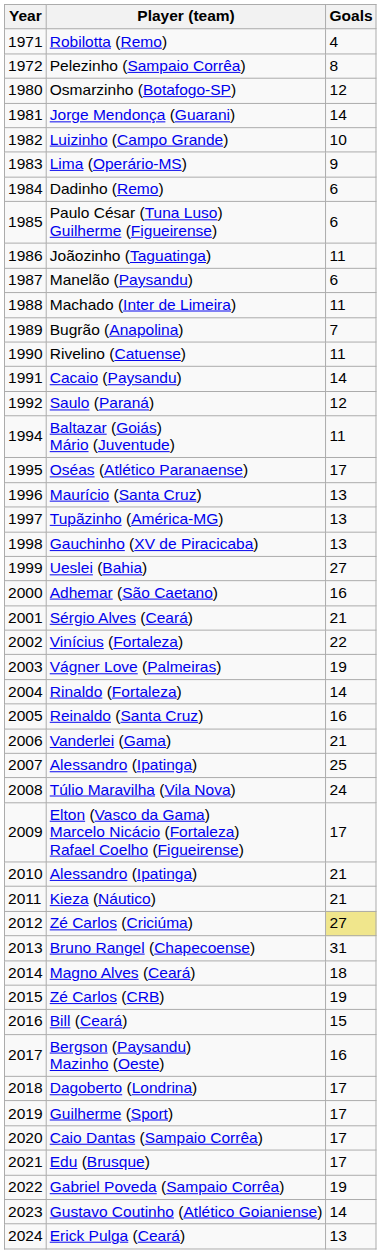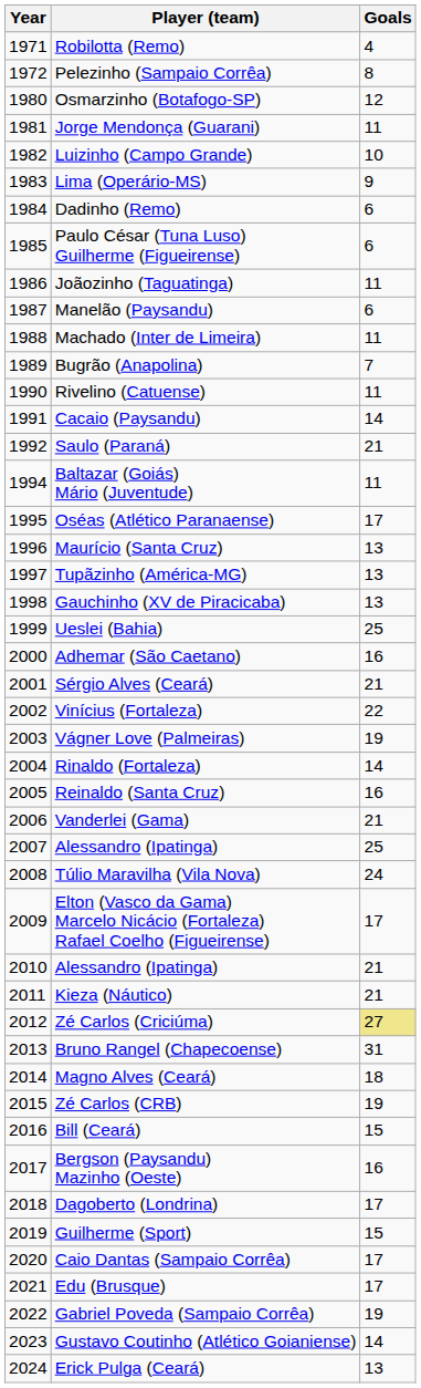 <table class="wikitable">
 <tr>
 <th>Year</th>
 <th>Player (team)</th>
 <th>Goals</th>
 </tr>
 <tr>
 <td>1971</td>
 <td><a href='#'>Robilotta</a> (<a href='#'>Remo</a>)</td>
 <td>4</td>
 </tr>
 <tr>
 <td>1972</td>
 <td>Pelezinho (<a href='#'>Sampaio Corrêa</a>)</td>
 <td>8</td>
 </tr>
 <tr>
 <td>1980</td>
 <td>Osmarzinho (<a href='#'>Botafogo-SP</a>)</td>
 <td>12</td>
 </tr>
 <tr>
 <td>1981</td>
 <td><a href='#'>Jorge Mendonça</a> (<a href='#'>Guarani</a>)</td>
-<td>14</td>
+<td>11</td>
 </tr>
 <tr>
 <td>1982</td>
 <td><a href='#'>Luizinho</a> (<a href='#'>Campo Grande</a>)</td>
 <td>10</td>
 </tr>
 <tr>
 <td>1983</td>
 <td><a href='#'>Lima</a> (<a href='#'>Operário-MS</a>)</td>
 <td>9</td>
 </tr>
 <tr>
 <td>1984</td>
 <td>Dadinho (<a href='#'>Remo</a>)</td>
 <td>6</td>
 </tr>
 <tr>
 <td>1985</td>
 <td>Paulo César (<a href='#'>Tuna Luso</a>)<br> <a href='#'>Guilherme</a> (<a href='#'>Figueirense</a>)</td>
 <td>6</td>
 </tr>
 <tr>
 <td>1986</td>
 <td>Joãozinho (<a href='#'>Taguatinga</a>)</td>
 <td>11</td>
 </tr>
 <tr>
 <td>1987</td>
 <td>Manelão (<a href='#'>Paysandu</a>)</td>
 <td>6</td>
 </tr>
 <tr>
 <td>1988</td>
 <td>Machado (<a href='#'>Inter de Limeira</a>)</td>
 <td>11</td>
 </tr>
 <tr>
 <td>1989</td>
 <td>Bugrão (<a href='#'>Anapolina</a>)</td>
 <td>7</td>
 </tr>
 <tr>
 <td>1990</td>
 <td>Rivelino (<a href='#'>Catuense</a>)</td>
 <td>11</td>
 </tr>
 <tr>
 <td>1991</td>
 <td><a href='#'>Cacaio</a> (<a href='#'>Paysandu</a>)</td>
 <td>14</td>
 </tr>
 <tr>
 <td>1992</td>
 <td><a href='#'>Saulo</a> (<a href='#'>Paraná</a>)</td>
-<td>12</td>
+<td>21</td>
 </tr>
 <tr>
 <td>1994</td>
 <td><a href='#'>Baltazar</a> (<a href='#'>Goiás</a>)<br><a href='#'>Mário</a> (<a href='#'>Juventude</a>)</td>
 <td>11</td>
 </tr>
 <tr>
 <td>1995</td>
 <td><a href='#'>Oséas</a> (<a href='#'>Atlético Paranaense</a>)</td>
 <td>17</td>
 </tr>
 <tr>
 <td>1996</td>
 <td><a href='#'>Maurício</a> (<a href='#'>Santa Cruz</a>)</td>
 <td>13</td>
 </tr>
 <tr>
 <td>1997</td>
 <td><a href='#'>Tupãzinho</a> (<a href='#'>América-MG</a>)</td>
 <td>13</td>
 </tr>
 <tr>
 <td>1998</td>
 <td><a href='#'>Gauchinho</a> (<a href='#'>XV de Piracicaba</a>)</td>
 <td>13</td>
 </tr>
 <tr>
 <td>1999</td>
 <td><a href='#'>Ueslei</a> (<a href='#'>Bahia</a>)</td>
-<td>27</td>
+<td>25</td>
 </tr>
 <tr>
 <td>2000</td>
 <td><a href='#'>Adhemar</a> (<a href='#'>São Caetano</a>)</td>
 <td>16</td>
 </tr>
 <tr>
 <td>2001</td>
 <td><a href='#'>Sérgio Alves</a> (<a href='#'>Ceará</a>)</td>
 <td>21</td>
 </tr>
 <tr>
 <td>2002</td>
 <td><a href='#'>Vinícius</a> (<a href='#'>Fortaleza</a>)</td>
 <td>22</td>
 </tr>
 <tr>
 <td>2003</td>
 <td><a href='#'>Vágner Love</a> (<a href='#'>Palmeiras</a>)</td>
 <td>19</td>
 </tr>
 <tr>
 <td>2004</td>
 <td><a href='#'>Rinaldo</a> (<a href='#'>Fortaleza</a>)</td>
 <td>14</td>
 </tr>
 <tr>
 <td>2005</td>
 <td><a href='#'>Reinaldo</a> (<a href='#'>Santa Cruz</a>)</td>
 <td>16</td>
 </tr>
 <tr>
 <td>2006</td>
 <td><a href='#'>Vanderlei</a> (<a href='#'>Gama</a>)</td>
 <td>21</td>
 </tr>
 <tr>
 <td>2007</td>
 <td><a href='#'>Alessandro</a> (<a href='#'>Ipatinga</a>)</td>
 <td>25</td>
 </tr>
 <tr>
 <td>2008</td>
 <td><a href='#'>Túlio Maravilha</a> (<a href='#'>Vila Nova</a>)</td>
 <td>24</td>
 </tr>
 <tr>
 <td>2009</td>
 <td><a href='#'>Elton</a> (<a href='#'>Vasco da Gama</a>)<br><a href='#'>Marcelo Nicácio</a> (<a href='#'>Fortaleza</a>)<br><a href='#'>Rafael Coelho</a> (<a href='#'>Figueirense</a>)</td>
 <td>17</td>
 </tr>
 <tr>
 <td>2010</td>
 <td><a href='#'>Alessandro</a> (<a href='#'>Ipatinga</a>)</td>
 <td>21</td>
 </tr>
 <tr>
 <td>2011</td>
 <td><a href='#'>Kieza</a> (<a href='#'>Náutico</a>)</td>
 <td>21</td>
 </tr>
 <tr>
 <td>2012</td>
 <td><a href='#'>Zé Carlos</a> (<a href='#'>Criciúma</a>)</td>
 <td style="background: khaki;">27</td>
 </tr>
 <tr>
 <td>2013</td>
 <td><a href='#'>Bruno Rangel</a> (<a href='#'>Chapecoense</a>)</td>
 <td>31</td>
 </tr>
 <tr>
 <td>2014</td>
 <td><a href='#'>Magno Alves</a> (<a href='#'>Ceará</a>)</td>
 <td>18</td>
 </tr>
 <tr>
 <td>2015</td>
 <td><a href='#'>Zé Carlos</a> (<a href='#'>CRB</a>)</td>
 <td>19</td>
 </tr>
 <tr>
 <td>2016</td>
 <td><a href='#'>Bill</a> (<a href='#'>Ceará</a>)</td>
 <td>15</td>
 </tr>
 <tr>
 <td>2017</td>
 <td><a href='#'>Bergson</a> (<a href='#'>Paysandu</a>)<br><a href='#'>Mazinho</a> (<a href='#'>Oeste</a>)</td>
 <td>16</td>
 </tr>
 <tr>
 <td>2018</td>
 <td><a href='#'>Dagoberto</a> (<a href='#'>Londrina</a>)</td>
 <td>17</td>
 </tr>
 <tr>
 <td>2019</td>
 <td><a href='#'>Guilherme</a> (<a href='#'>Sport</a>)</td>
-<td>17</td>
+<td>15</td>
 </tr>
 <tr>
 <td>2020</td>
 <td><a href='#'>Caio Dantas</a> (<a href='#'>Sampaio Corrêa</a>)</td>
 <td>17</td>
 </tr>
 <tr>
 <td>2021</td>
 <td><a href='#'>Edu</a> (<a href='#'>Brusque</a>)</td>
 <td>17</td>
 </tr>
 <tr>
 <td>2022</td>
 <td><a href='#'>Gabriel Poveda</a> (<a href='#'>Sampaio Corrêa</a>)</td>
 <td>19</td>
 </tr>
 <tr>
 <td>2023</td>
 <td><a href='#'>Gustavo Coutinho</a> (<a href='#'>Atlético Goianiense</a>)</td>
 <td>14</td>
 </tr>
 <tr>
 <td>2024</td>
 <td><a href='#'>Erick Pulga</a> (<a href='#'>Ceará</a>)</td>
 <td>13</td>
 </tr>
 </table>
